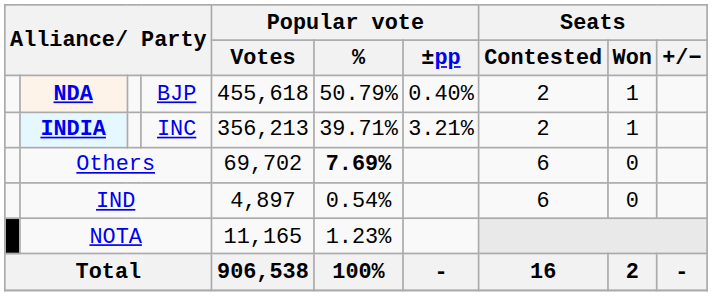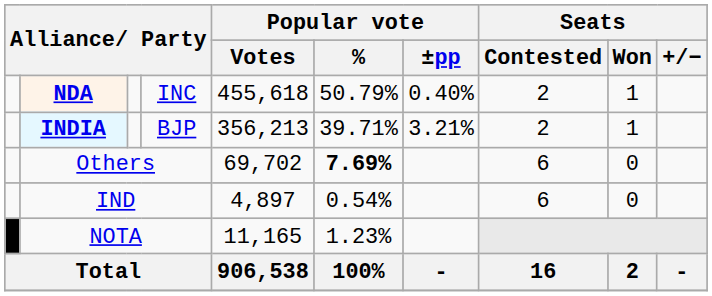 <table class="wikitable sortable" style="text-align:center;">
 <tr>
 <th colspan="4" rowspan="2">Alliance/ Party</th>
 <th colspan="3">Popular vote</th>
 <th colspan="3">Seats</th>
 </tr>
 <tr>
 <th>Votes</th>
 <th>%</th>
 <th>±<a href='#'>pp</a></th>
 <th>Contested</th>
 <th>Won</th>
 <th><strong>+/−</strong></th>
 </tr>
 <tr>
 <td></td>
 <th style="background:#fef3e8"><a href='#'>NDA</a></th>
 <td></td>
-<td><a href='#'>BJP</a></td>
+<td><a href='#'>INC</a></td>
 <td>455,618</td>
 <td>50.79%</td>
 <td>0.40%</td>
 <td>2</td>
 <td>1</td>
 <td></td>
 </tr>
 <tr>
 <td></td>
 <th style="background:#E5F8FF"><a href='#'>INDIA</a></th>
 <td></td>
-<td><a href='#'>INC</a></td>
+<td><a href='#'>BJP</a></td>
 <td>356,213</td>
 <td>39.71%</td>
 <td>3.21%</td>
 <td>2</td>
 <td>1</td>
 <td></td>
 </tr>
 <tr>
 <td></td>
 <td colspan="3"><a href='#'>Others</a></td>
 <td>69,702</td>
 <td><strong>7.69%</strong></td>
 <td></td>
 <td>6</td>
 <td>0</td>
 <td></td>
 </tr>
 <tr>
 <td></td>
 <td colspan="3"><a href='#'>IND</a></td>
 <td>4,897</td>
 <td>0.54%</td>
 <td></td>
 <td>6</td>
 <td>0</td>
 <td></td>
 </tr>
 <tr>
 <td bgcolor="Black"></td>
 <td colspan="3"><a href='#'>NOTA</a></td>
 <td>11,165</td>
 <td>1.23%</td>
 <td></td>
 <th colspan="3" style="background-color:#E9E9E9"></th>
 </tr>
 <tr>
 <th colspan="4">Total</th>
 <th>906,538</th>
 <th>100%</th>
 <th>-</th>
 <th>16</th>
 <th>2</th>
 <th>-</th>
 </tr>
 <tr>
 </tr>
 </table>
